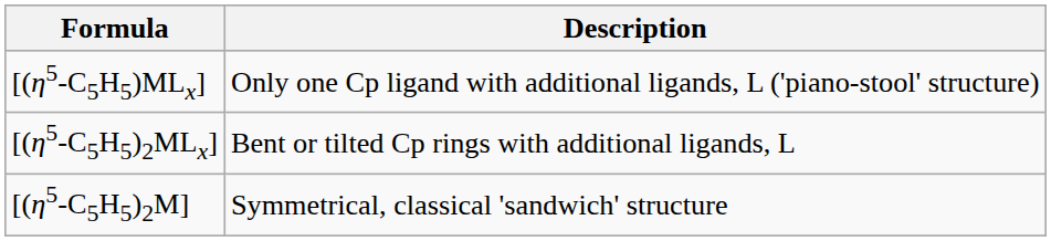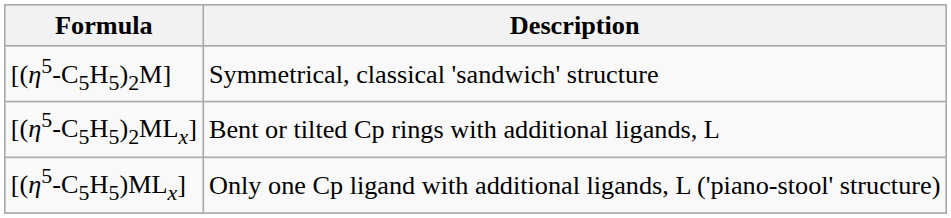 <table class="wikitable">
 <tr>
 <th>Formula</th>
 <th>Description</th>
 </tr>
 <tr>
-<td>[(<em>η</em><sup>5</sup>-C<sub>5</sub>H<sub>5</sub>)ML<sub><em>x</em></sub>]</td>
-<td>Only one Cp ligand with additional ligands, L ('piano-stool' structure)</td>
+<td>[(<em>η</em><sup>5</sup>-C<sub>5</sub>H<sub>5</sub>)<sub>2</sub>M]</td>
+<td>Symmetrical, classical 'sandwich' structure</td>
 </tr>
 <tr>
 <td>[(<em>η</em><sup>5</sup>-C<sub>5</sub>H<sub>5</sub>)<sub>2</sub>ML<sub><em>x</em></sub>]</td>
 <td>Bent or tilted Cp rings with additional ligands, L</td>
 </tr>
 <tr>
-<td>[(<em>η</em><sup>5</sup>-C<sub>5</sub>H<sub>5</sub>)<sub>2</sub>M]</td>
-<td>Symmetrical, classical 'sandwich' structure</td>
+<td>[(<em>η</em><sup>5</sup>-C<sub>5</sub>H<sub>5</sub>)ML<sub><em>x</em></sub>]</td>
+<td>Only one Cp ligand with additional ligands, L ('piano-stool' structure)</td>
 </tr>
 </table>
